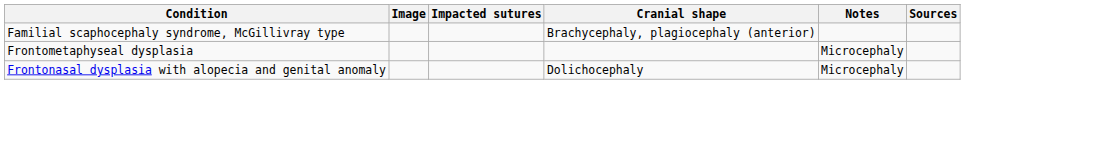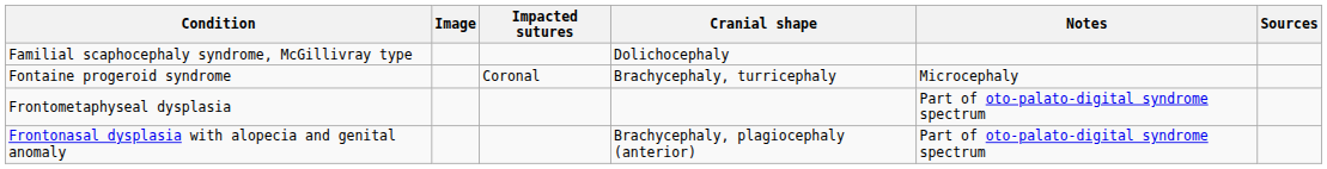 <table class="wikitable sortable">
 <tr>
 <th>Condition</th>
 <th>Image</th>
 <th>Impacted sutures</th>
 <th>Cranial shape</th>
 <th>Notes</th>
 <th>Sources</th>
 </tr>
 <tr>
 <td>Familial scaphocephaly syndrome, McGillivray type</td>
 <td></td>
 <td></td>
-<td>Brachycephaly, plagiocephaly (anterior)</td>
+<td>Dolichocephaly</td>
 <td></td>
+<td></td>
+</tr>
+<tr>
+<td>Fontaine progeroid syndrome</td>
+<td></td>
+<td>Coronal</td>
+<td>Brachycephaly, turricephaly</td>
+<td>Microcephaly</td>
 <td></td>
 </tr>
 <tr>
 <td>Frontometaphyseal dysplasia</td>
 <td></td>
 <td></td>
 <td></td>
-<td>Microcephaly</td>
+<td>Part of <a href='#'>oto-palato-digital syndrome</a> spectrum</td>
 <td></td>
 </tr>
 <tr>
 <td><a href='#'>Frontonasal dysplasia</a> with alopecia and genital anomaly</td>
 <td></td>
 <td></td>
-<td>Dolichocephaly</td>
-<td>Microcephaly</td>
+<td>Brachycephaly, plagiocephaly (anterior)</td>
+<td>Part of <a href='#'>oto-palato-digital syndrome</a> spectrum</td>
 <td></td>
 </tr>
 </table>
